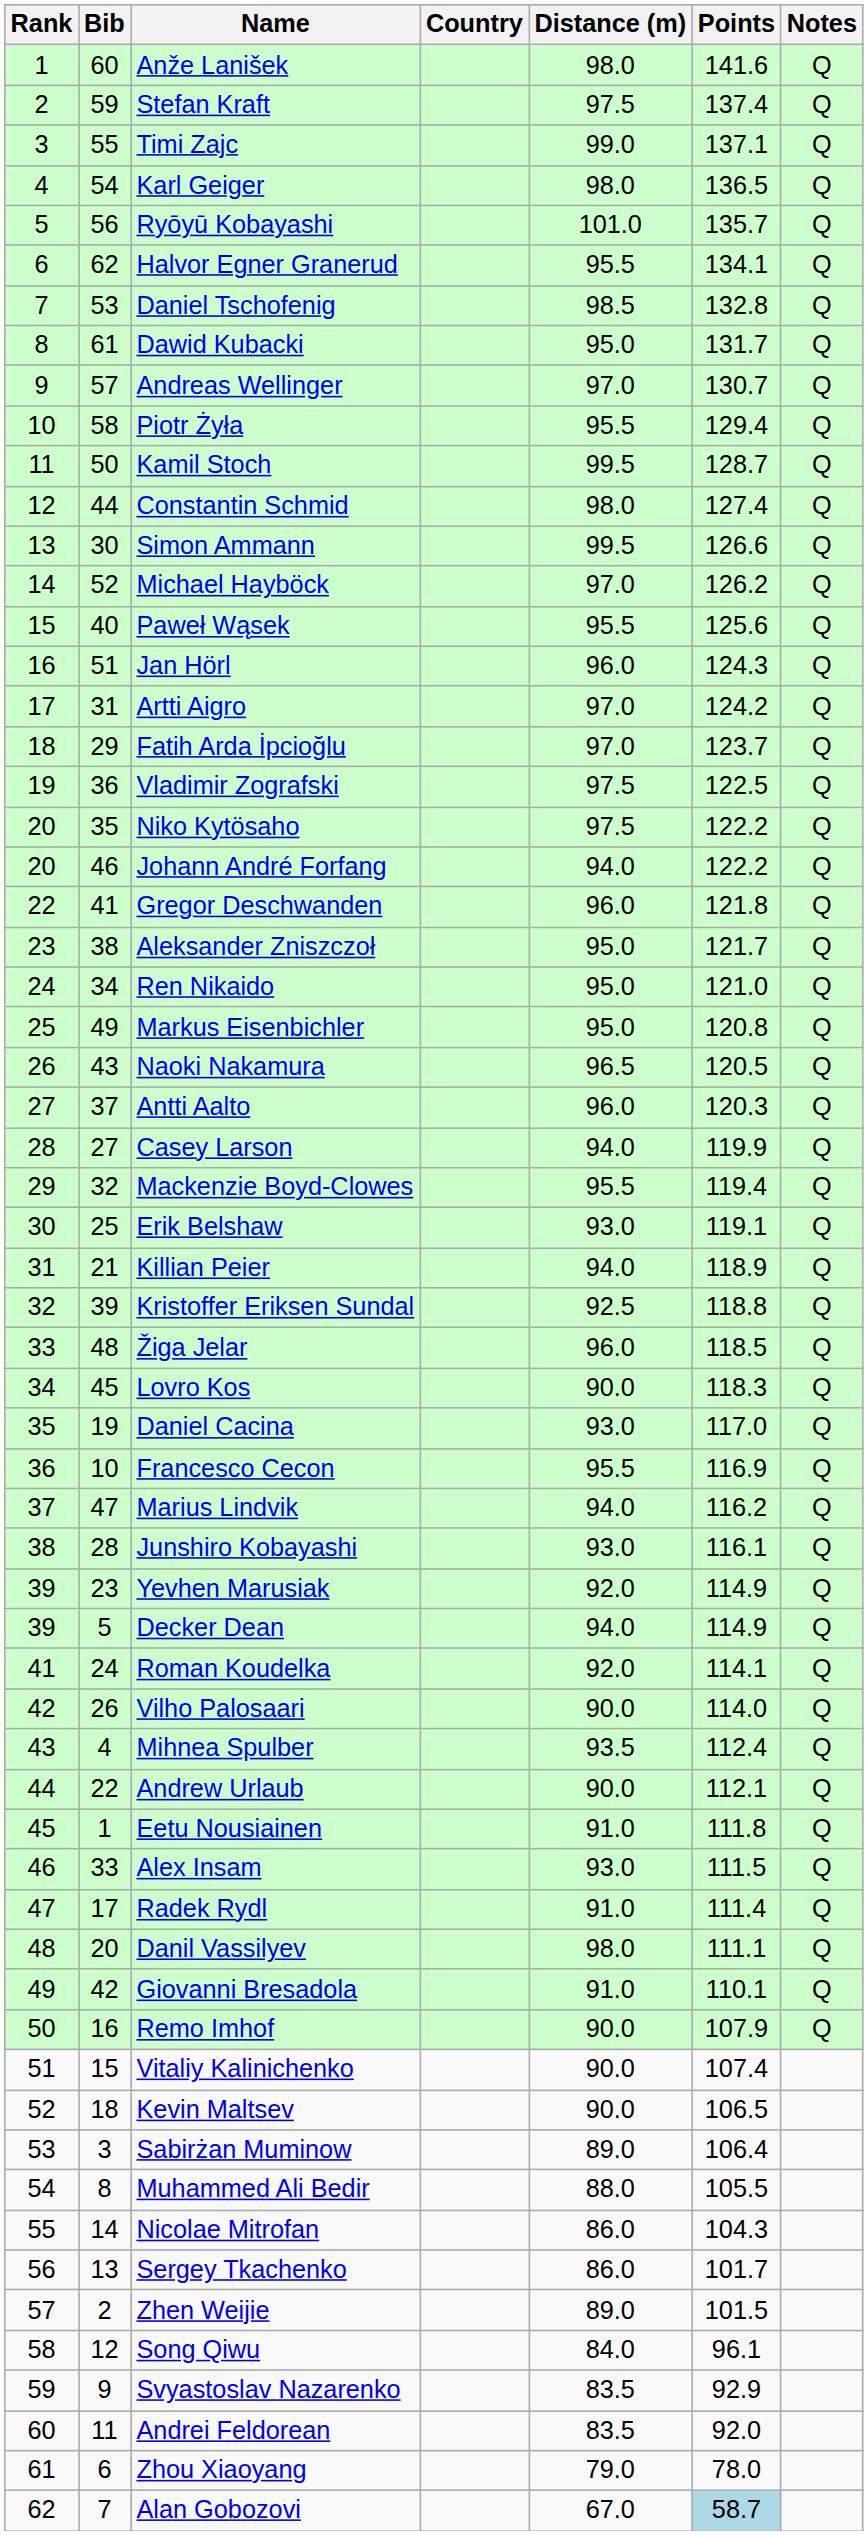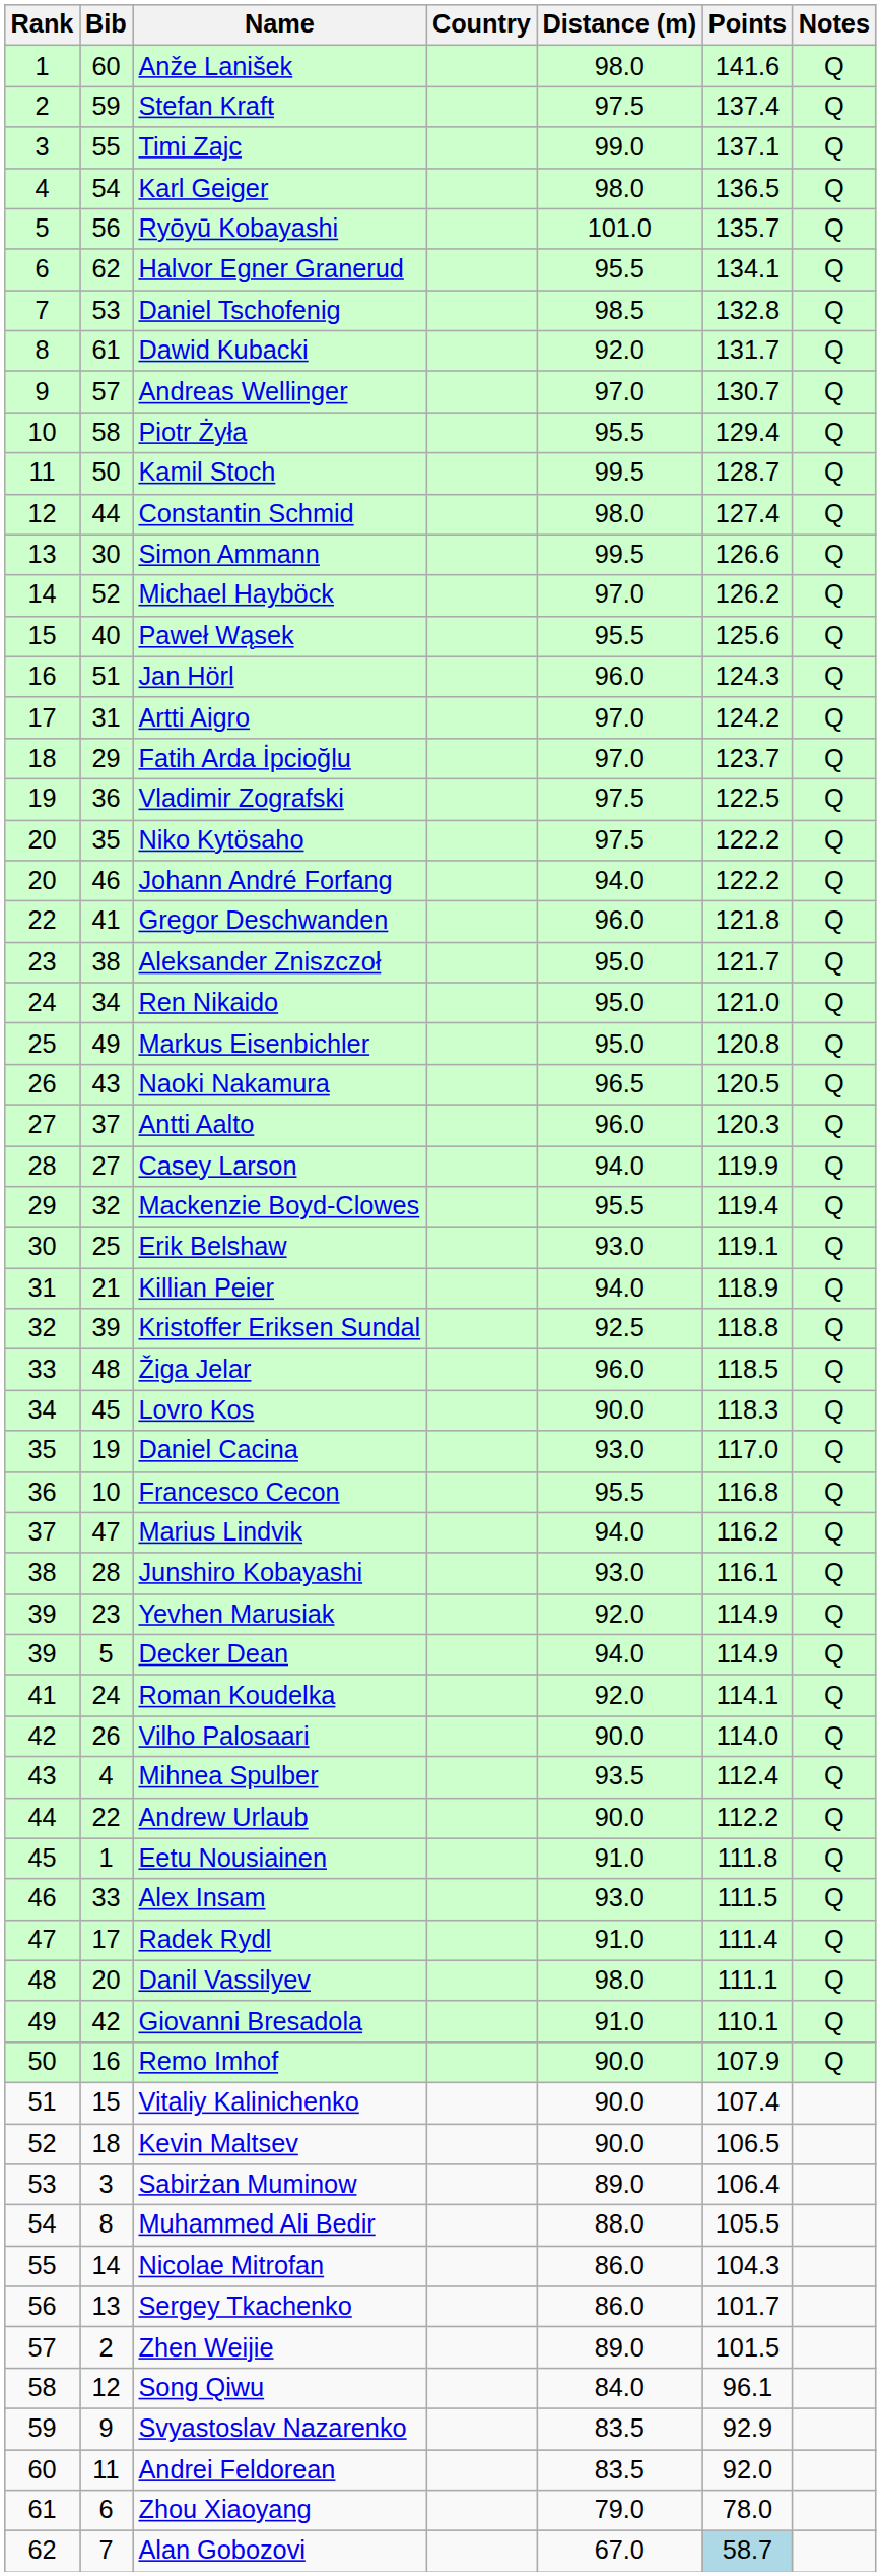 <table class="wikitable sortable" style="text-align:center">
 <tr>
 <th>Rank</th>
 <th>Bib</th>
 <th>Name</th>
 <th>Country</th>
 <th>Distance (m)</th>
 <th>Points</th>
 <th>Notes</th>
 </tr>
 <tr bgcolor=ccffcc>
 <td>1</td>
 <td>60</td>
 <td align=left><a href='#'>Anže Lanišek</a></td>
 <td align=left></td>
 <td>98.0</td>
 <td>141.6</td>
 <td>Q</td>
 </tr>
 <tr bgcolor=ccffcc>
 <td>2</td>
 <td>59</td>
 <td align=left><a href='#'>Stefan Kraft</a></td>
 <td align=left></td>
 <td>97.5</td>
 <td>137.4</td>
 <td>Q</td>
 </tr>
 <tr bgcolor=ccffcc>
 <td>3</td>
 <td>55</td>
 <td align=left><a href='#'>Timi Zajc</a></td>
 <td align=left></td>
 <td>99.0</td>
 <td>137.1</td>
 <td>Q</td>
 </tr>
 <tr bgcolor=ccffcc>
 <td>4</td>
 <td>54</td>
 <td align=left><a href='#'>Karl Geiger</a></td>
 <td align=left></td>
 <td>98.0</td>
 <td>136.5</td>
 <td>Q</td>
 </tr>
 <tr bgcolor=ccffcc>
 <td>5</td>
 <td>56</td>
 <td align=left><a href='#'>Ryōyū Kobayashi</a></td>
 <td align=left></td>
 <td>101.0</td>
 <td>135.7</td>
 <td>Q</td>
 </tr>
 <tr bgcolor=ccffcc>
 <td>6</td>
 <td>62</td>
 <td align=left><a href='#'>Halvor Egner Granerud</a></td>
 <td align=left></td>
 <td>95.5</td>
 <td>134.1</td>
 <td>Q</td>
 </tr>
 <tr bgcolor=ccffcc>
 <td>7</td>
 <td>53</td>
 <td align=left><a href='#'>Daniel Tschofenig</a></td>
 <td align=left></td>
 <td>98.5</td>
 <td>132.8</td>
 <td>Q</td>
 </tr>
 <tr bgcolor=ccffcc>
 <td>8</td>
 <td>61</td>
 <td align=left><a href='#'>Dawid Kubacki</a></td>
 <td align=left></td>
-<td>95.0</td>
+<td>92.0</td>
 <td>131.7</td>
 <td>Q</td>
 </tr>
 <tr bgcolor=ccffcc>
 <td>9</td>
 <td>57</td>
 <td align=left><a href='#'>Andreas Wellinger</a></td>
 <td align=left></td>
 <td>97.0</td>
 <td>130.7</td>
 <td>Q</td>
 </tr>
 <tr bgcolor=ccffcc>
 <td>10</td>
 <td>58</td>
 <td align=left><a href='#'>Piotr Żyła</a></td>
 <td align=left></td>
 <td>95.5</td>
 <td>129.4</td>
 <td>Q</td>
 </tr>
 <tr bgcolor=ccffcc>
 <td>11</td>
 <td>50</td>
 <td align=left><a href='#'>Kamil Stoch</a></td>
 <td align=left></td>
 <td>99.5</td>
 <td>128.7</td>
 <td>Q</td>
 </tr>
 <tr bgcolor=ccffcc>
 <td>12</td>
 <td>44</td>
 <td align=left><a href='#'>Constantin Schmid</a></td>
 <td align=left></td>
 <td>98.0</td>
 <td>127.4</td>
 <td>Q</td>
 </tr>
 <tr bgcolor=ccffcc>
 <td>13</td>
 <td>30</td>
 <td align=left><a href='#'>Simon Ammann</a></td>
 <td align=left></td>
 <td>99.5</td>
 <td>126.6</td>
 <td>Q</td>
 </tr>
 <tr bgcolor=ccffcc>
 <td>14</td>
 <td>52</td>
 <td align=left><a href='#'>Michael Hayböck</a></td>
 <td align=left></td>
 <td>97.0</td>
 <td>126.2</td>
 <td>Q</td>
 </tr>
 <tr bgcolor=ccffcc>
 <td>15</td>
 <td>40</td>
 <td align=left><a href='#'>Paweł Wąsek</a></td>
 <td align=left></td>
 <td>95.5</td>
 <td>125.6</td>
 <td>Q</td>
 </tr>
 <tr bgcolor=ccffcc>
 <td>16</td>
 <td>51</td>
 <td align=left><a href='#'>Jan Hörl</a></td>
 <td align=left></td>
 <td>96.0</td>
 <td>124.3</td>
 <td>Q</td>
 </tr>
 <tr bgcolor=ccffcc>
 <td>17</td>
 <td>31</td>
 <td align=left><a href='#'>Artti Aigro</a></td>
 <td align=left></td>
 <td>97.0</td>
 <td>124.2</td>
 <td>Q</td>
 </tr>
 <tr bgcolor=ccffcc>
 <td>18</td>
 <td>29</td>
 <td align=left><a href='#'>Fatih Arda İpcioğlu</a></td>
 <td align=left></td>
 <td>97.0</td>
 <td>123.7</td>
 <td>Q</td>
 </tr>
 <tr bgcolor=ccffcc>
 <td>19</td>
 <td>36</td>
 <td align=left><a href='#'>Vladimir Zografski</a></td>
 <td align=left></td>
 <td>97.5</td>
 <td>122.5</td>
 <td>Q</td>
 </tr>
 <tr bgcolor=ccffcc>
 <td>20</td>
 <td>35</td>
 <td align=left><a href='#'>Niko Kytösaho</a></td>
 <td align=left></td>
 <td>97.5</td>
 <td>122.2</td>
 <td>Q</td>
 </tr>
 <tr bgcolor=ccffcc>
 <td>20</td>
 <td>46</td>
 <td align=left><a href='#'>Johann André Forfang</a></td>
 <td align=left></td>
 <td>94.0</td>
 <td>122.2</td>
 <td>Q</td>
 </tr>
 <tr bgcolor=ccffcc>
 <td>22</td>
 <td>41</td>
 <td align=left><a href='#'>Gregor Deschwanden</a></td>
 <td align=left></td>
 <td>96.0</td>
 <td>121.8</td>
 <td>Q</td>
 </tr>
 <tr bgcolor=ccffcc>
 <td>23</td>
 <td>38</td>
 <td align=left><a href='#'>Aleksander Zniszczoł</a></td>
 <td align=left></td>
 <td>95.0</td>
 <td>121.7</td>
 <td>Q</td>
 </tr>
 <tr bgcolor=ccffcc>
 <td>24</td>
 <td>34</td>
 <td align=left><a href='#'>Ren Nikaido</a></td>
 <td align=left></td>
 <td>95.0</td>
 <td>121.0</td>
 <td>Q</td>
 </tr>
 <tr bgcolor=ccffcc>
 <td>25</td>
 <td>49</td>
 <td align=left><a href='#'>Markus Eisenbichler</a></td>
 <td align=left></td>
 <td>95.0</td>
 <td>120.8</td>
 <td>Q</td>
 </tr>
 <tr bgcolor=ccffcc>
 <td>26</td>
 <td>43</td>
 <td align=left><a href='#'>Naoki Nakamura</a></td>
 <td align=left></td>
 <td>96.5</td>
 <td>120.5</td>
 <td>Q</td>
 </tr>
 <tr bgcolor=ccffcc>
 <td>27</td>
 <td>37</td>
 <td align=left><a href='#'>Antti Aalto</a></td>
 <td align=left></td>
 <td>96.0</td>
 <td>120.3</td>
 <td>Q</td>
 </tr>
 <tr bgcolor=ccffcc>
 <td>28</td>
 <td>27</td>
 <td align=left><a href='#'>Casey Larson</a></td>
 <td align=left></td>
 <td>94.0</td>
 <td>119.9</td>
 <td>Q</td>
 </tr>
 <tr bgcolor=ccffcc>
 <td>29</td>
 <td>32</td>
 <td align=left><a href='#'>Mackenzie Boyd-Clowes</a></td>
 <td align=left></td>
 <td>95.5</td>
 <td>119.4</td>
 <td>Q</td>
 </tr>
 <tr bgcolor=ccffcc>
 <td>30</td>
 <td>25</td>
 <td align=left><a href='#'>Erik Belshaw</a></td>
 <td align=left></td>
 <td>93.0</td>
 <td>119.1</td>
 <td>Q</td>
 </tr>
 <tr bgcolor=ccffcc>
 <td>31</td>
 <td>21</td>
 <td align=left><a href='#'>Killian Peier</a></td>
 <td align=left></td>
 <td>94.0</td>
 <td>118.9</td>
 <td>Q</td>
 </tr>
 <tr bgcolor=ccffcc>
 <td>32</td>
 <td>39</td>
 <td align=left><a href='#'>Kristoffer Eriksen Sundal</a></td>
 <td align=left></td>
 <td>92.5</td>
 <td>118.8</td>
 <td>Q</td>
 </tr>
 <tr bgcolor=ccffcc>
 <td>33</td>
 <td>48</td>
 <td align=left><a href='#'>Žiga Jelar</a></td>
 <td align=left></td>
 <td>96.0</td>
 <td>118.5</td>
 <td>Q</td>
 </tr>
 <tr bgcolor=ccffcc>
 <td>34</td>
 <td>45</td>
 <td align=left><a href='#'>Lovro Kos</a></td>
 <td align=left></td>
 <td>90.0</td>
 <td>118.3</td>
 <td>Q</td>
 </tr>
 <tr bgcolor=ccffcc>
 <td>35</td>
 <td>19</td>
 <td align=left><a href='#'>Daniel Cacina</a></td>
 <td align=left></td>
 <td>93.0</td>
 <td>117.0</td>
 <td>Q</td>
 </tr>
 <tr bgcolor=ccffcc>
 <td>36</td>
 <td>10</td>
 <td align=left><a href='#'>Francesco Cecon</a></td>
 <td align=left></td>
 <td>95.5</td>
-<td>116.9</td>
+<td>116.8</td>
 <td>Q</td>
 </tr>
 <tr bgcolor=ccffcc>
 <td>37</td>
 <td>47</td>
 <td align=left><a href='#'>Marius Lindvik</a></td>
 <td align=left></td>
 <td>94.0</td>
 <td>116.2</td>
 <td>Q</td>
 </tr>
 <tr bgcolor=ccffcc>
 <td>38</td>
 <td>28</td>
 <td align=left><a href='#'>Junshiro Kobayashi</a></td>
 <td align=left></td>
 <td>93.0</td>
 <td>116.1</td>
 <td>Q</td>
 </tr>
 <tr bgcolor=ccffcc>
 <td>39</td>
 <td>23</td>
 <td align=left><a href='#'>Yevhen Marusiak</a></td>
 <td align=left></td>
 <td>92.0</td>
 <td>114.9</td>
 <td>Q</td>
 </tr>
 <tr bgcolor=ccffcc>
 <td>39</td>
 <td>5</td>
 <td align=left><a href='#'>Decker Dean</a></td>
 <td align=left></td>
 <td>94.0</td>
 <td>114.9</td>
 <td>Q</td>
 </tr>
 <tr bgcolor=ccffcc>
 <td>41</td>
 <td>24</td>
 <td align=left><a href='#'>Roman Koudelka</a></td>
 <td align=left></td>
 <td>92.0</td>
 <td>114.1</td>
 <td>Q</td>
 </tr>
 <tr bgcolor=ccffcc>
 <td>42</td>
 <td>26</td>
 <td align=left><a href='#'>Vilho Palosaari</a></td>
 <td align=left></td>
 <td>90.0</td>
 <td>114.0</td>
 <td>Q</td>
 </tr>
 <tr bgcolor=ccffcc>
 <td>43</td>
 <td>4</td>
 <td align=left><a href='#'>Mihnea Spulber</a></td>
 <td align=left></td>
 <td>93.5</td>
 <td>112.4</td>
 <td>Q</td>
 </tr>
 <tr bgcolor=ccffcc>
 <td>44</td>
 <td>22</td>
 <td align=left><a href='#'>Andrew Urlaub</a></td>
 <td align=left></td>
 <td>90.0</td>
-<td>112.1</td>
+<td>112.2</td>
 <td>Q</td>
 </tr>
 <tr bgcolor=ccffcc>
 <td>45</td>
 <td>1</td>
 <td align=left><a href='#'>Eetu Nousiainen</a></td>
 <td align=left></td>
 <td>91.0</td>
 <td>111.8</td>
 <td>Q</td>
 </tr>
 <tr bgcolor=ccffcc>
 <td>46</td>
 <td>33</td>
 <td align=left><a href='#'>Alex Insam</a></td>
 <td align=left></td>
 <td>93.0</td>
 <td>111.5</td>
 <td>Q</td>
 </tr>
 <tr bgcolor=ccffcc>
 <td>47</td>
 <td>17</td>
 <td align=left><a href='#'>Radek Rydl</a></td>
 <td align=left></td>
 <td>91.0</td>
 <td>111.4</td>
 <td>Q</td>
 </tr>
 <tr bgcolor=ccffcc>
 <td>48</td>
 <td>20</td>
 <td align=left><a href='#'>Danil Vassilyev</a></td>
 <td align=left></td>
 <td>98.0</td>
 <td>111.1</td>
 <td>Q</td>
 </tr>
 <tr bgcolor=ccffcc>
 <td>49</td>
 <td>42</td>
 <td align=left><a href='#'>Giovanni Bresadola</a></td>
 <td align=left></td>
 <td>91.0</td>
 <td>110.1</td>
 <td>Q</td>
 </tr>
 <tr bgcolor=ccffcc>
 <td>50</td>
 <td>16</td>
 <td align=left><a href='#'>Remo Imhof</a></td>
 <td align=left></td>
 <td>90.0</td>
 <td>107.9</td>
 <td>Q</td>
 </tr>
 <tr>
 <td>51</td>
 <td>15</td>
 <td align=left><a href='#'>Vitaliy Kalinichenko</a></td>
 <td align=left></td>
 <td>90.0</td>
 <td>107.4</td>
 <td></td>
 </tr>
 <tr>
 <td>52</td>
 <td>18</td>
 <td align=left><a href='#'>Kevin Maltsev</a></td>
 <td align=left></td>
 <td>90.0</td>
 <td>106.5</td>
 <td></td>
 </tr>
 <tr>
 <td>53</td>
 <td>3</td>
 <td align=left><a href='#'>Sabirżan Muminow</a></td>
 <td align=left></td>
 <td>89.0</td>
 <td>106.4</td>
 <td></td>
 </tr>
 <tr>
 <td>54</td>
 <td>8</td>
 <td align=left><a href='#'>Muhammed Ali Bedir</a></td>
 <td align=left></td>
 <td>88.0</td>
 <td>105.5</td>
 <td></td>
 </tr>
 <tr>
 <td>55</td>
 <td>14</td>
 <td align=left><a href='#'>Nicolae Mitrofan</a></td>
 <td align=left></td>
 <td>86.0</td>
 <td>104.3</td>
 <td></td>
 </tr>
 <tr>
 <td>56</td>
 <td>13</td>
 <td align=left><a href='#'>Sergey Tkachenko</a></td>
 <td align=left></td>
 <td>86.0</td>
 <td>101.7</td>
 <td></td>
 </tr>
 <tr>
 <td>57</td>
 <td>2</td>
 <td align=left><a href='#'>Zhen Weijie</a></td>
 <td align=left></td>
 <td>89.0</td>
 <td>101.5</td>
 <td></td>
 </tr>
 <tr>
 <td>58</td>
 <td>12</td>
 <td align=left><a href='#'>Song Qiwu</a></td>
 <td align=left></td>
 <td>84.0</td>
 <td>96.1</td>
 <td></td>
 </tr>
 <tr>
 <td>59</td>
 <td>9</td>
 <td align=left><a href='#'>Svyastoslav Nazarenko</a></td>
 <td align=left></td>
 <td>83.5</td>
 <td>92.9</td>
 <td></td>
 </tr>
 <tr>
 <td>60</td>
 <td>11</td>
 <td align=left><a href='#'>Andrei Feldorean</a></td>
 <td align=left></td>
 <td>83.5</td>
 <td>92.0</td>
 <td></td>
 </tr>
 <tr>
 <td>61</td>
 <td>6</td>
 <td align=left><a href='#'>Zhou Xiaoyang</a></td>
 <td align=left></td>
 <td>79.0</td>
 <td>78.0</td>
 <td></td>
 </tr>
 <tr>
 <td>62</td>
 <td>7</td>
 <td align=left><a href='#'>Alan Gobozovi</a></td>
 <td align=left></td>
 <td>67.0</td>
 <td style="background: lightblue;">58.7</td>
 <td></td>
 </tr>
 </table>
